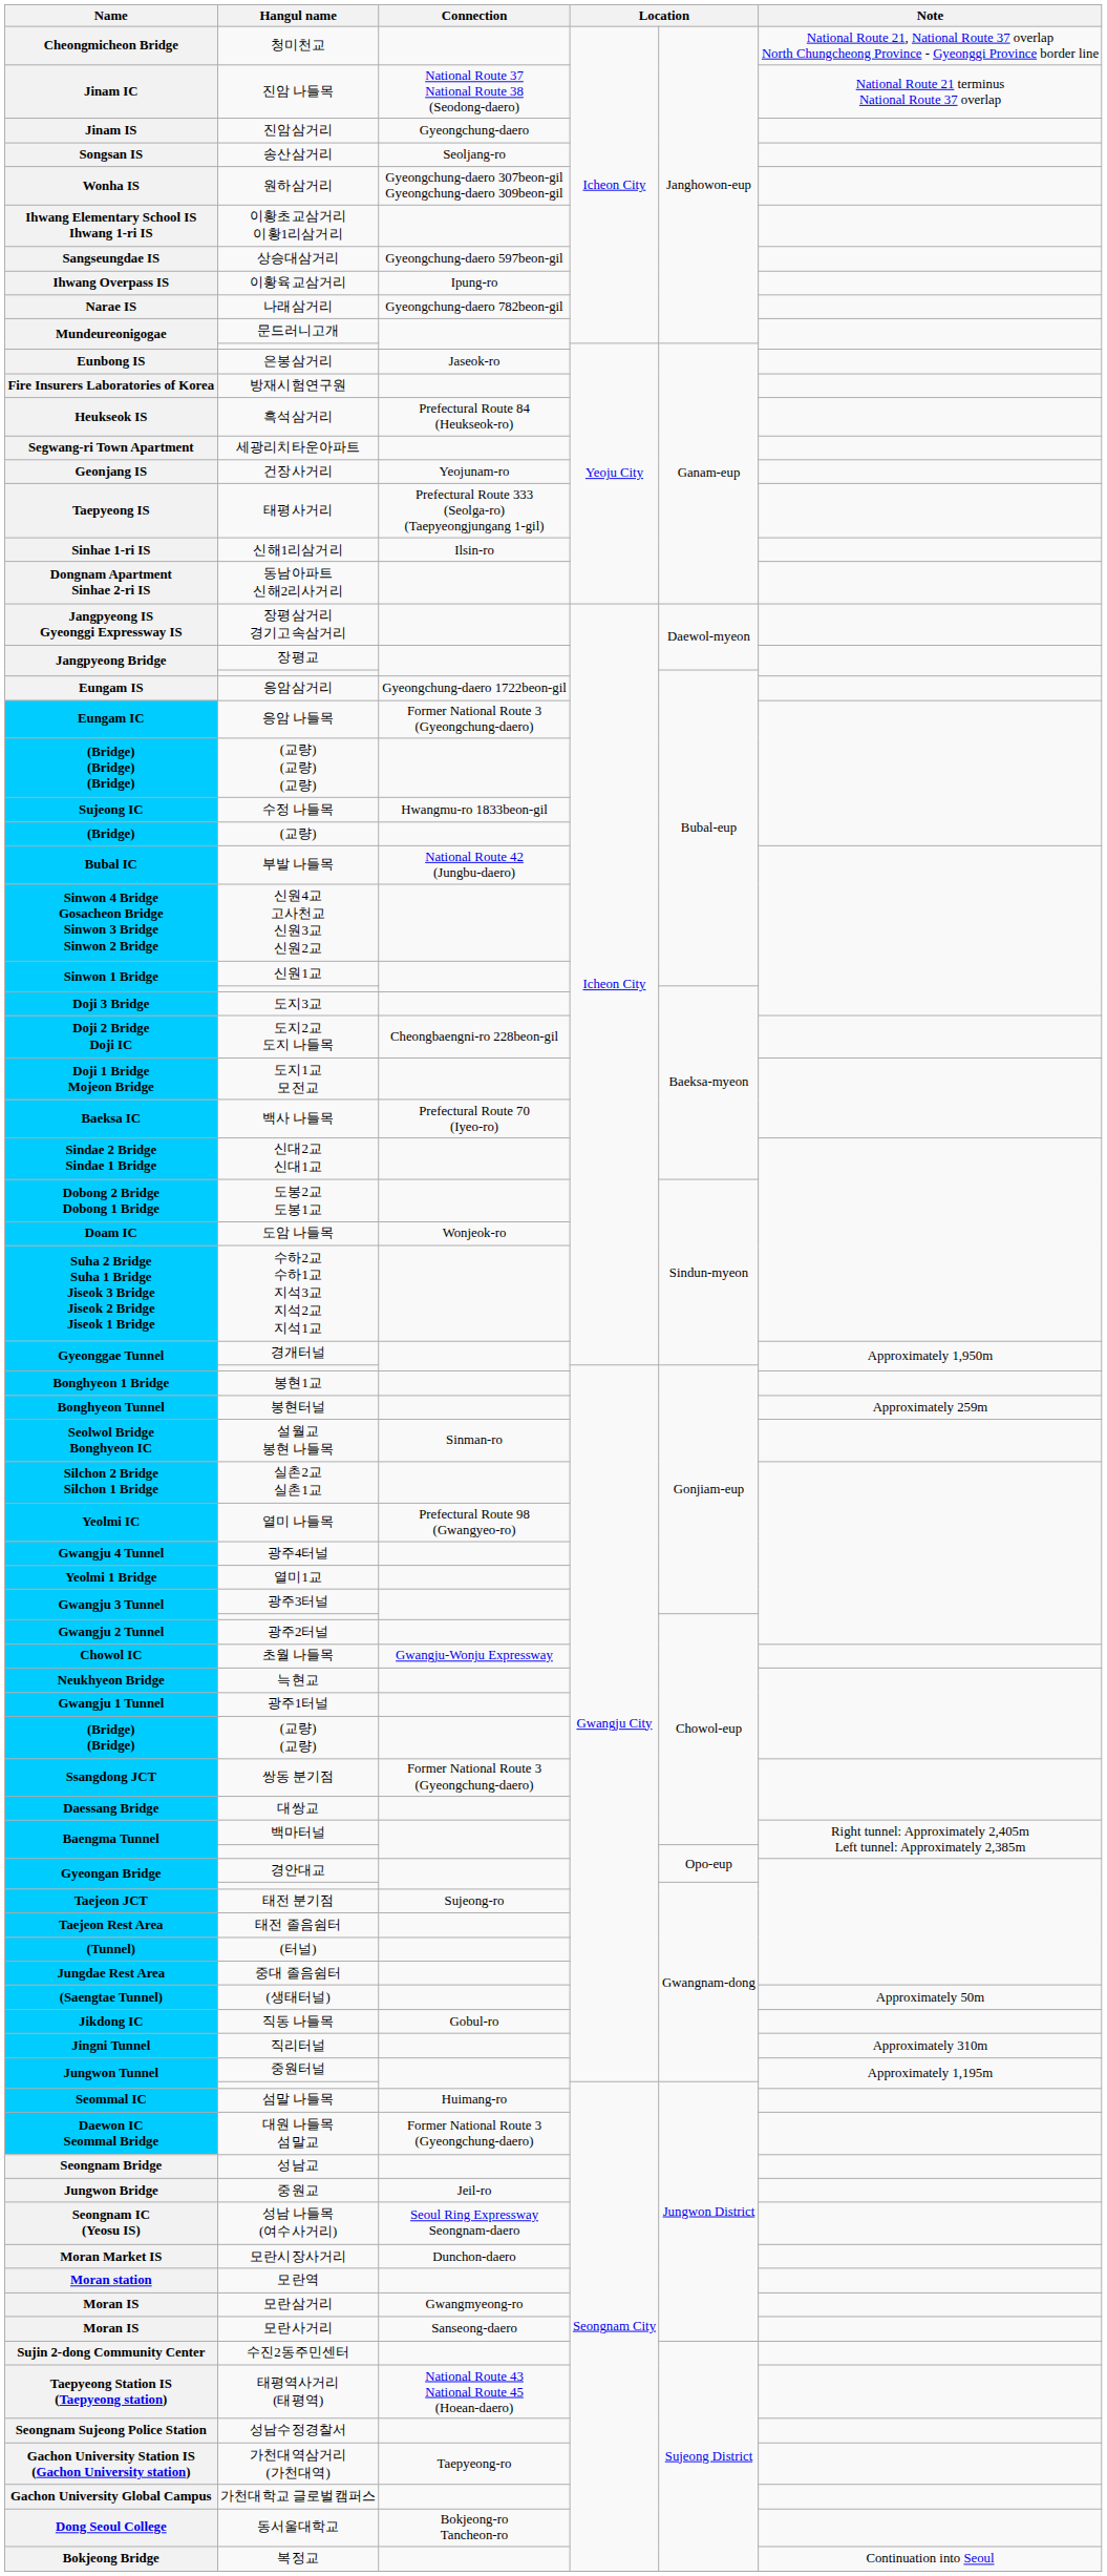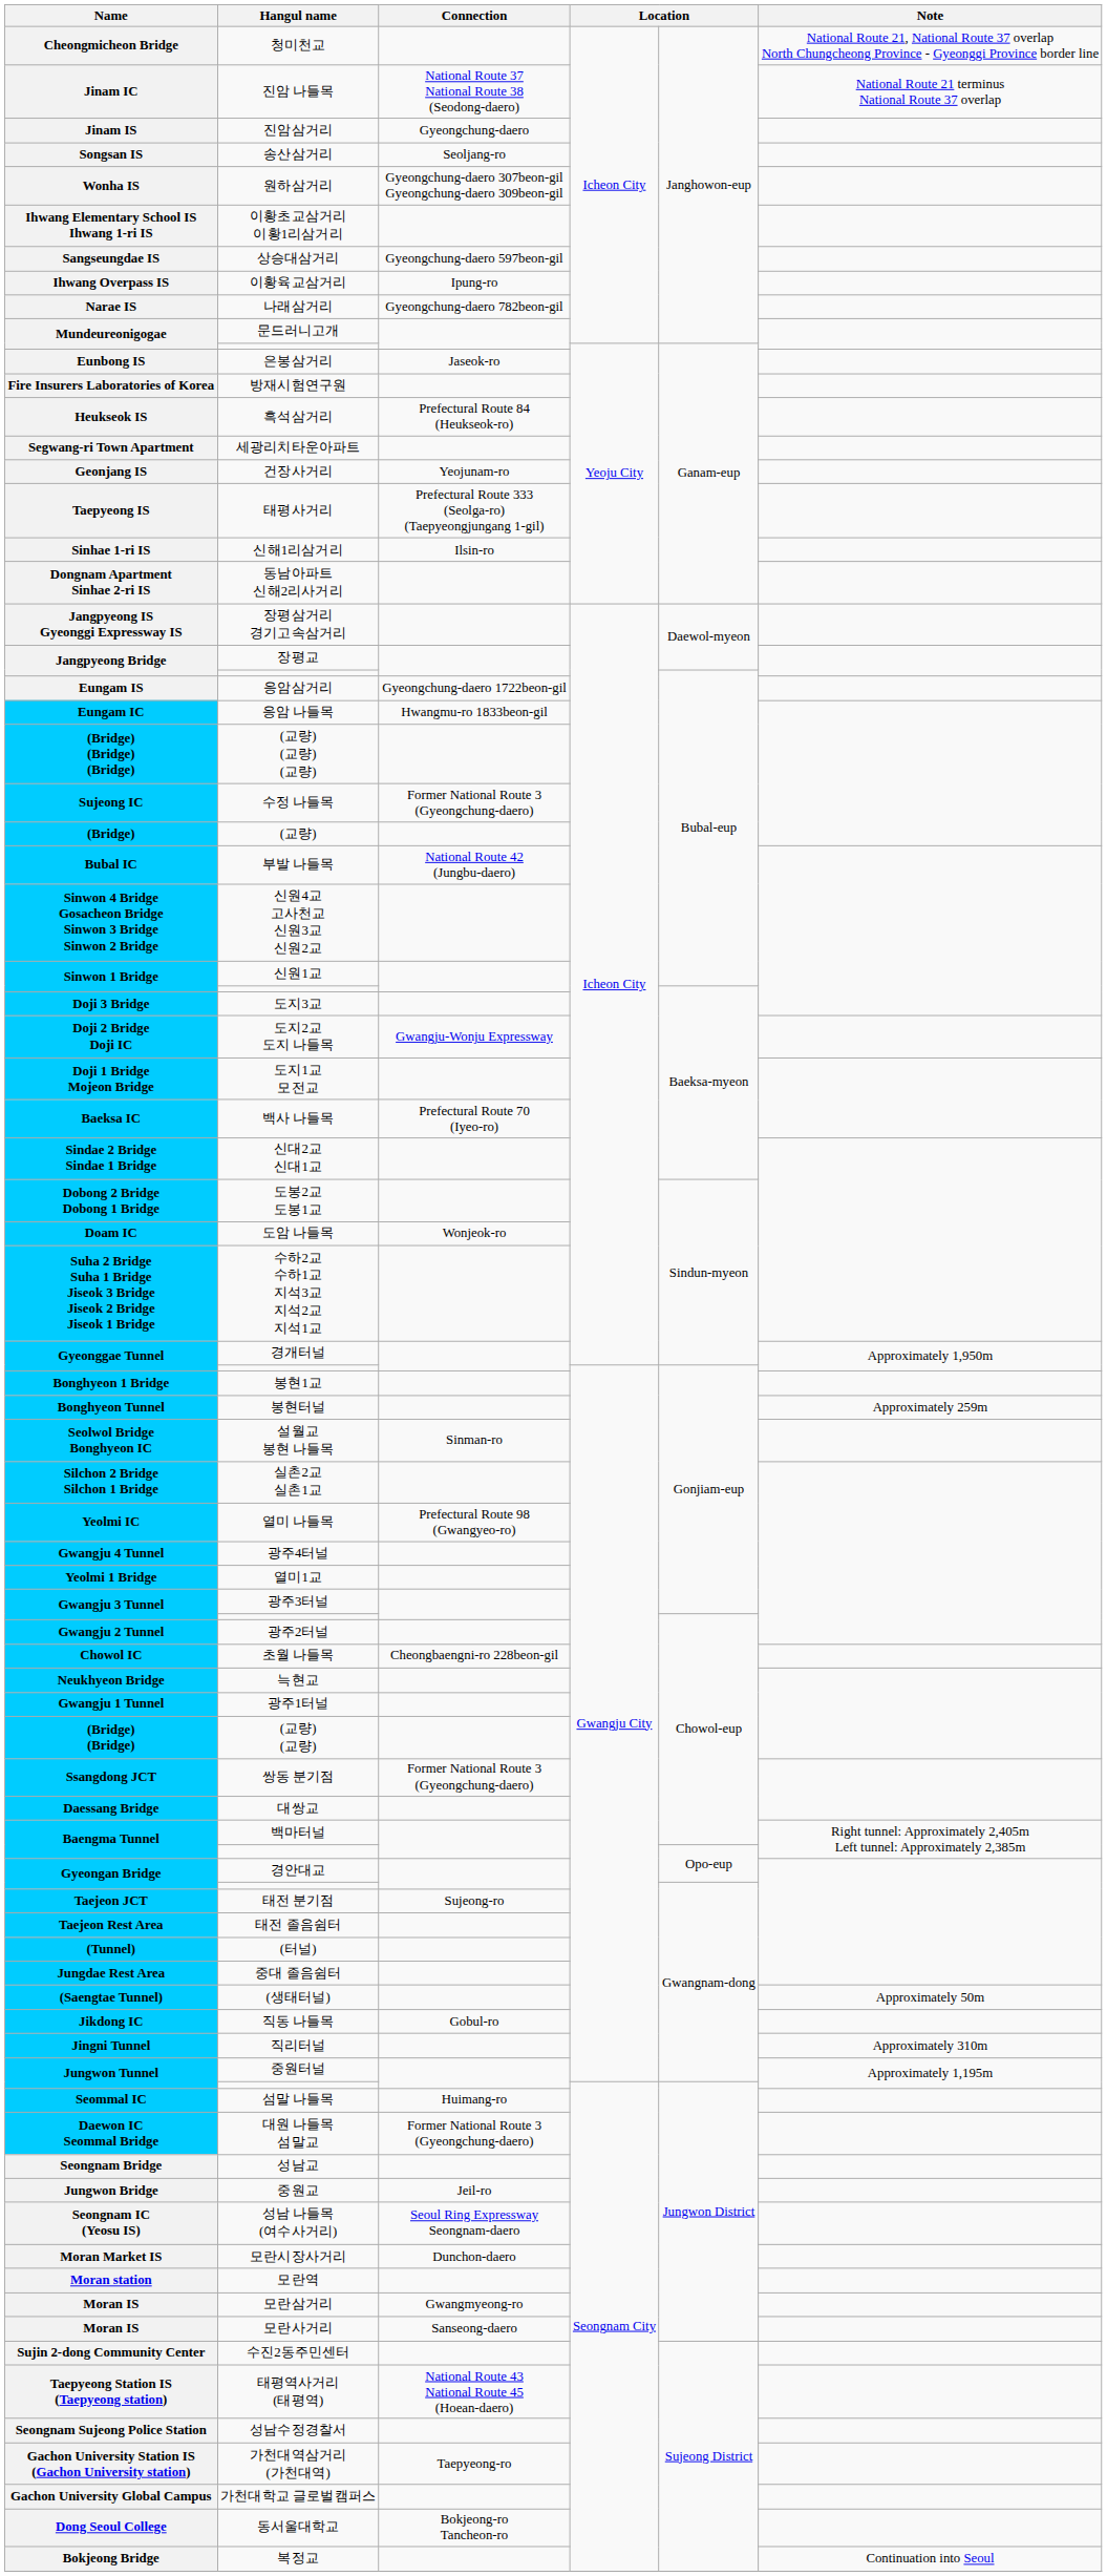 <table class="wikitable" style="font-size: 85%; text-align: center;">
 <tr>
 <th>Name</th>
 <th>Hangul name</th>
 <th>Connection</th>
 <th colspan="2">Location</th>
 <th>Note</th>
 </tr>
 <tr>
 <th>Cheongmicheon Bridge</th>
 <td>청미천교</td>
 <td></td>
 <td rowspan=10><a href='#'>Icheon City</a></td>
 <td rowspan=10>Janghowon-eup</td>
 <td><a href='#'>National Route 21</a>, <a href='#'>National Route 37</a> overlap<br><a href='#'>North Chungcheong Province</a> - <a href='#'>Gyeonggi Province</a> border line</td>
 </tr>
 <tr>
 <th>Jinam IC</th>
 <td>진암 나들목</td>
 <td><a href='#'>National Route 37</a><br><a href='#'>National Route 38</a><br>(Seodong-daero)</td>
 <td><a href='#'>National Route 21</a> terminus<br><a href='#'>National Route 37</a> overlap</td>
 </tr>
 <tr>
 <th>Jinam IS</th>
 <td>진암삼거리</td>
 <td>Gyeongchung-daero</td>
 <td></td>
 </tr>
 <tr>
 <th>Songsan IS</th>
 <td>송산삼거리</td>
 <td>Seoljang-ro</td>
 <td></td>
 </tr>
 <tr>
 <th>Wonha IS</th>
 <td>원하삼거리</td>
 <td>Gyeongchung-daero 307beon-gil<br>Gyeongchung-daero 309beon-gil</td>
 <td></td>
 </tr>
 <tr>
 <th>Ihwang Elementary School IS<br>Ihwang 1-ri IS</th>
 <td>이황초교삼거리<br>이황1리삼거리</td>
 <td></td>
 <td></td>
 </tr>
 <tr>
 <th>Sangseungdae IS</th>
 <td>상승대삼거리</td>
 <td>Gyeongchung-daero 597beon-gil</td>
 <td></td>
 </tr>
 <tr>
 <th>Ihwang Overpass IS</th>
 <td>이황육교삼거리</td>
 <td>Ipung-ro</td>
 <td></td>
 </tr>
 <tr>
 <th>Narae IS</th>
 <td>나래삼거리</td>
 <td>Gyeongchung-daero 782beon-gil</td>
 <td></td>
 </tr>
 <tr>
 <th rowspan=2>Mundeureonigogae</th>
 <td>문드러니고개</td>
 <td rowspan=2></td>
 <td rowspan=2></td>
 </tr>
 <tr>
 <td></td>
 <td rowspan=9><a href='#'>Yeoju City</a></td>
 <td rowspan=9>Ganam-eup</td>
 </tr>
 <tr>
 <th>Eunbong IS</th>
 <td>은봉삼거리</td>
 <td>Jaseok-ro</td>
 <td></td>
 </tr>
 <tr>
 <th>Fire Insurers Laboratories of Korea</th>
 <td>방재시험연구원</td>
 <td></td>
 <td></td>
 </tr>
 <tr>
 <th>Heukseok IS</th>
 <td>흑석삼거리</td>
 <td>Prefectural Route 84<br>(Heukseok-ro)</td>
 <td></td>
 </tr>
 <tr>
 <th>Segwang-ri Town Apartment</th>
 <td>세광리치타운아파트</td>
 <td></td>
 <td></td>
 </tr>
 <tr>
 <th>Geonjang IS</th>
 <td>건장사거리</td>
 <td>Yeojunam-ro</td>
 <td></td>
 </tr>
 <tr>
 <th>Taepyeong IS</th>
 <td>태평사거리</td>
 <td>Prefectural Route 333<br>(Seolga-ro)<br>(Taepyeongjungang 1-gil)</td>
 <td></td>
 </tr>
 <tr>
 <th>Sinhae 1-ri IS</th>
 <td>신해1리삼거리</td>
 <td>Ilsin-ro</td>
 <td></td>
 </tr>
 <tr>
 <th>Dongnam Apartment<br>Sinhae 2-ri IS</th>
 <td>동남아파트<br>신해2리사거리</td>
 <td></td>
 <td></td>
 </tr>
 <tr>
 <th>Jangpyeong IS<br>Gyeonggi Expressway IS</th>
 <td>장평삼거리<br>경기고속삼거리</td>
 <td></td>
 <td rowspan=21><a href='#'>Icheon City</a></td>
 <td rowspan=2>Daewol-myeon</td>
 <td></td>
 </tr>
 <tr>
 <th rowspan=2>Jangpyeong Bridge</th>
 <td>장평교</td>
 <td rowspan=2></td>
 <td rowspan=2></td>
 </tr>
 <tr>
 <td></td>
 <td rowspan=9>Bubal-eup</td>
 </tr>
 <tr>
 <th>Eungam IS</th>
 <td>응암삼거리</td>
 <td>Gyeongchung-daero 1722beon-gil</td>
 <td></td>
 </tr>
 <tr>
 <th style="background-color: #00CCFF;">Eungam IC</th>
 <td>응암 나들목</td>
-<td>Former National Route 3<br>(Gyeongchung-daero)</td>
+<td>Hwangmu-ro 1833beon-gil</td>
 <td rowspan=4></td>
 </tr>
 <tr>
 <th style="background-color: #00CCFF;">(Bridge)<br>(Bridge)<br>(Bridge)</th>
 <td>(교량)<br>(교량)<br>(교량)</td>
 <td></td>
 </tr>
 <tr>
 <th style="background-color: #00CCFF;">Sujeong IC</th>
 <td>수정 나들목</td>
-<td>Hwangmu-ro 1833beon-gil</td>
+<td>Former National Route 3<br>(Gyeongchung-daero)</td>
 </tr>
 <tr>
 <th style="background-color: #00CCFF;">(Bridge)</th>
 <td>(교량)</td>
 <td></td>
 </tr>
 <tr>
 <th style="background-color: #00CCFF;">Bubal IC</th>
 <td>부발 나들목</td>
 <td><a href='#'>National Route 42</a><br>(Jungbu-daero)</td>
 <td rowspan=5></td>
 </tr>
 <tr>
 <th style="background-color: #00CCFF;">Sinwon 4 Bridge<br>Gosacheon Bridge<br>Sinwon 3 Bridge<br>Sinwon 2 Bridge</th>
 <td>신원4교<br>고사천교<br>신원3교<br>신원2교</td>
 <td></td>
 </tr>
 <tr>
 <th style="background-color: #00CCFF;" rowspan=2>Sinwon 1 Bridge</th>
 <td>신원1교</td>
 <td rowspan=2></td>
 </tr>
 <tr>
 <td></td>
 <td rowspan=6>Baeksa-myeon</td>
 </tr>
 <tr>
 <th style="background-color: #00CCFF;">Doji 3 Bridge</th>
 <td>도지3교</td>
 <td></td>
 </tr>
 <tr>
 <th style="background-color: #00CCFF;">Doji 2 Bridge<br>Doji IC</th>
 <td>도지2교<br>도지 나들목</td>
-<td>Cheongbaengni-ro 228beon-gil</td>
+<td><a href='#'>Gwangju-Wonju Expressway</a></td>
 <td></td>
 </tr>
 <tr>
 <th style="background-color: #00CCFF;">Doji 1 Bridge<br>Mojeon Bridge</th>
 <td>도지1교<br>모전교</td>
 <td></td>
 <td rowspan=2></td>
 </tr>
 <tr>
 <th style="background-color: #00CCFF;">Baeksa IC</th>
 <td>백사 나들목</td>
 <td>Prefectural Route 70<br>(Iyeo-ro)</td>
 </tr>
 <tr>
 <th style="background-color: #00CCFF;">Sindae 2 Bridge<br>Sindae 1 Bridge</th>
 <td>신대2교<br>신대1교</td>
 <td></td>
 <td rowspan=4></td>
 </tr>
 <tr>
 <th style="background-color: #00CCFF;">Dobong 2 Bridge<br>Dobong 1 Bridge</th>
 <td>도봉2교<br>도봉1교</td>
 <td></td>
 <td rowspan=4>Sindun-myeon</td>
 </tr>
 <tr>
 <th style="background-color: #00CCFF;">Doam IC</th>
 <td>도암 나들목</td>
 <td>Wonjeok-ro</td>
 </tr>
 <tr>
 <th style="background-color: #00CCFF;">Suha 2 Bridge<br>Suha 1 Bridge<br>Jiseok 3 Bridge<br>Jiseok 2 Bridge<br>Jiseok 1 Bridge</th>
 <td>수하2교<br>수하1교<br>지석3교<br>지석2교<br>지석1교</td>
 <td></td>
 </tr>
 <tr>
 <th style="background-color: #00CCFF;" rowspan=2>Gyeonggae Tunnel</th>
 <td>경개터널</td>
 <td rowspan=2></td>
 <td rowspan=2>Approximately 1,950m</td>
 </tr>
 <tr>
 <td></td>
 <td rowspan=29><a href='#'>Gwangju City</a></td>
 <td rowspan=9>Gonjiam-eup</td>
 </tr>
 <tr>
 <th style="background-color: #00CCFF;">Bonghyeon 1 Bridge</th>
 <td>봉현1교</td>
 <td></td>
 <td></td>
 </tr>
 <tr>
 <th style="background-color: #00CCFF;">Bonghyeon Tunnel</th>
 <td>봉현터널</td>
 <td></td>
 <td>Approximately 259m</td>
 </tr>
 <tr>
 <th style="background-color: #00CCFF;">Seolwol Bridge<br>Bonghyeon IC</th>
 <td>설월교<br>봉현 나들목</td>
 <td>Sinman-ro</td>
 <td></td>
 </tr>
 <tr>
 <th style="background-color: #00CCFF;">Silchon 2 Bridge<br>Silchon 1 Bridge</th>
 <td>실촌2교<br>실촌1교</td>
 <td></td>
 <td rowspan=7></td>
 </tr>
 <tr>
 <th style="background-color: #00CCFF;">Yeolmi IC</th>
 <td>열미 나들목</td>
 <td>Prefectural Route 98<br>(Gwangyeo-ro)</td>
 </tr>
 <tr>
 <th style="background-color: #00CCFF;">Gwangju 4 Tunnel</th>
 <td>광주4터널</td>
 <td></td>
 </tr>
 <tr>
 <th style="background-color: #00CCFF;">Yeolmi 1 Bridge</th>
 <td>열미1교</td>
 <td></td>
 </tr>
 <tr>
 <th style="background-color: #00CCFF;" rowspan=2>Gwangju 3 Tunnel</th>
 <td>광주3터널</td>
 <td rowspan=2></td>
 </tr>
 <tr>
 <td></td>
 <td rowspan=9>Chowol-eup</td>
 </tr>
 <tr>
 <th style="background-color: #00CCFF;">Gwangju 2 Tunnel</th>
 <td>광주2터널</td>
 <td></td>
 </tr>
 <tr>
 <th style="background-color: #00CCFF;">Chowol IC</th>
 <td>초월 나들목</td>
-<td><a href='#'>Gwangju-Wonju Expressway</a></td>
+<td>Cheongbaengni-ro 228beon-gil</td>
 <td></td>
 </tr>
 <tr>
 <th style="background-color: #00CCFF;">Neukhyeon Bridge</th>
 <td>늑현교</td>
 <td></td>
 <td rowspan=3></td>
 </tr>
 <tr>
 <th style="background-color: #00CCFF;">Gwangju 1 Tunnel</th>
 <td>광주1터널</td>
 <td></td>
 </tr>
 <tr>
 <th style="background-color: #00CCFF;">(Bridge)<br>(Bridge)</th>
 <td>(교량)<br>(교량)</td>
 <td></td>
 </tr>
 <tr>
 <th style="background-color: #00CCFF;">Ssangdong JCT</th>
 <td>쌍동 분기점</td>
 <td>Former National Route 3<br>(Gyeongchung-daero)</td>
 <td rowspan=2></td>
 </tr>
 <tr>
 <th style="background-color: #00CCFF;">Daessang Bridge</th>
 <td>대쌍교</td>
 <td></td>
 </tr>
 <tr>
 <th style="background-color: #00CCFF;" rowspan=2>Baengma Tunnel</th>
 <td>백마터널</td>
 <td rowspan=2></td>
 <td rowspan=2>Right tunnel: Approximately 2,405m<br>Left tunnel: Approximately 2,385m</td>
 </tr>
 <tr>
 <td></td>
 <td rowspan=2>Opo-eup</td>
 </tr>
 <tr>
 <th style="background-color: #00CCFF;" rowspan=2>Gyeongan Bridge</th>
 <td>경안대교</td>
 <td rowspan=2></td>
 <td rowspan=6></td>
 </tr>
 <tr>
 <td></td>
 <td rowspan=9>Gwangnam-dong</td>
 </tr>
 <tr>
 <th style="background-color: #00CCFF;">Taejeon JCT</th>
 <td>태전 분기점</td>
 <td>Sujeong-ro</td>
 </tr>
 <tr>
 <th style="background-color: #00CCFF;">Taejeon Rest Area</th>
 <td>태전 졸음쉼터</td>
 <td></td>
 </tr>
 <tr>
 <th style="background-color: #00CCFF;">(Tunnel)</th>
 <td>(터널)</td>
 <td></td>
 </tr>
 <tr>
 <th style="background-color: #00CCFF;">Jungdae Rest Area</th>
 <td>중대 졸음쉼터</td>
 <td></td>
 </tr>
 <tr>
 <th style="background-color: #00CCFF;">(Saengtae Tunnel)</th>
 <td>(생태터널)</td>
 <td></td>
 <td>Approximately 50m</td>
 </tr>
 <tr>
 <th style="background-color: #00CCFF;">Jikdong IC</th>
 <td>직동 나들목</td>
 <td>Gobul-ro</td>
 <td></td>
 </tr>
 <tr>
 <th style="background-color: #00CCFF;">Jingni Tunnel</th>
 <td>직리터널</td>
 <td></td>
 <td>Approximately 310m</td>
 </tr>
 <tr>
 <th style="background-color: #00CCFF;" rowspan=2>Jungwon Tunnel</th>
 <td>중원터널</td>
 <td rowspan=2></td>
 <td rowspan=2>Approximately 1,195m</td>
 </tr>
 <tr>
 <td></td>
 <td rowspan=17><a href='#'>Seongnam City</a></td>
 <td rowspan=10><a href='#'>Jungwon District</a></td>
 </tr>
 <tr>
 <th style="background-color: #00CCFF;">Seommal IC</th>
 <td>섬말 나들목</td>
 <td>Huimang-ro</td>
 <td></td>
 </tr>
 <tr>
 <th style="background-color: #00CCFF;">Daewon IC<br>Seommal Bridge</th>
 <td>대원 나들목<br>섬말교</td>
 <td>Former National Route 3<br>(Gyeongchung-daero)</td>
 <td></td>
 </tr>
 <tr>
 <th>Seongnam Bridge</th>
 <td>성남교</td>
 <td></td>
 <td></td>
 </tr>
 <tr>
 <th>Jungwon Bridge</th>
 <td>중원교</td>
 <td>Jeil-ro</td>
 <td></td>
 </tr>
 <tr>
 <th>Seongnam IC<br>(Yeosu IS)</th>
 <td>성남 나들목<br>(여수사거리)</td>
 <td><a href='#'>Seoul Ring Expressway</a><br>Seongnam-daero</td>
 <td></td>
 </tr>
 <tr>
 <th>Moran Market IS</th>
 <td>모란시장사거리</td>
 <td>Dunchon-daero</td>
 <td></td>
 </tr>
 <tr>
 <th><a href='#'>Moran station</a></th>
 <td>모란역</td>
 <td></td>
 <td></td>
 </tr>
 <tr>
 <th>Moran IS</th>
 <td>모란삼거리</td>
 <td>Gwangmyeong-ro</td>
 <td></td>
 </tr>
 <tr>
 <th>Moran IS</th>
 <td>모란사거리</td>
 <td>Sanseong-daero</td>
 <td></td>
 </tr>
 <tr>
 <th>Sujin 2-dong Community Center</th>
 <td>수진2동주민센터</td>
 <td></td>
 <td rowspan=7><a href='#'>Sujeong District</a></td>
 <td></td>
 </tr>
 <tr>
 <th>Taepyeong Station IS<br>(<a href='#'>Taepyeong station</a>)</th>
 <td>태평역사거리<br>(태평역)</td>
 <td><a href='#'>National Route 43</a><br><a href='#'>National Route 45</a><br>(Hoean-daero)</td>
 <td></td>
 </tr>
 <tr>
 <th>Seongnam Sujeong Police Station</th>
 <td>성남수정경찰서</td>
 <td></td>
 <td></td>
 </tr>
 <tr>
 <th>Gachon University Station IS<br>(<a href='#'>Gachon University station</a>)</th>
 <td>가천대역삼거리<br>(가천대역)</td>
 <td>Taepyeong-ro</td>
 <td></td>
 </tr>
 <tr>
 <th>Gachon University Global Campus</th>
 <td>가천대학교 글로벌캠퍼스</td>
 <td></td>
 <td></td>
 </tr>
 <tr>
 <th><a href='#'>Dong Seoul College</a></th>
 <td>동서울대학교</td>
 <td>Bokjeong-ro<br>Tancheon-ro</td>
 <td></td>
 </tr>
 <tr>
 <th>Bokjeong Bridge</th>
 <td>복정교</td>
 <td></td>
 <td>Continuation into <a href='#'>Seoul</a></td>
 </tr>
 <tr>
 </tr>
 </table>
